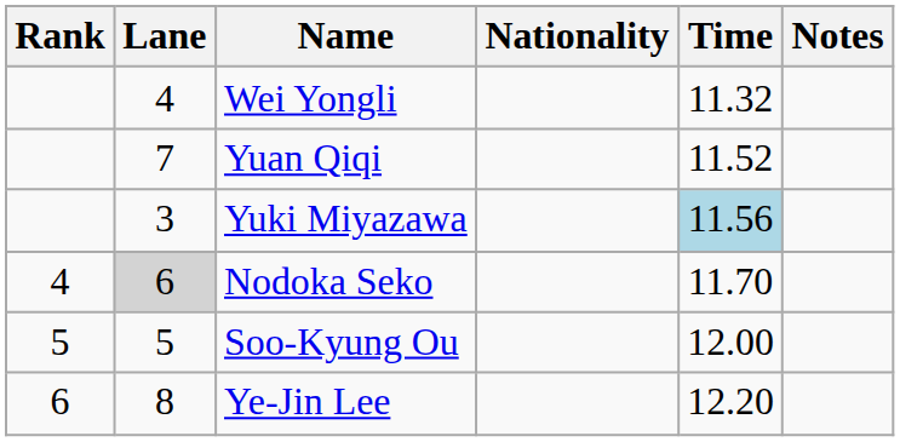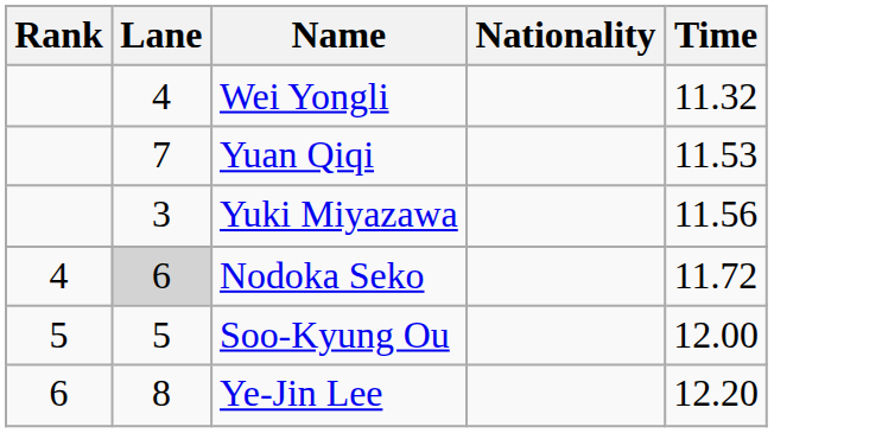 <table class="wikitable sortable" style="text-align:center">
 <tr>
 <th>Rank</th>
 <th>Lane</th>
 <th>Name</th>
 <th>Nationality</th>
 <th>Time</th>
-<th>Notes</th>
 </tr>
 <tr>
 <td align=center></td>
 <td>4</td>
 <td align=left><a href='#'>Wei Yongli</a></td>
 <td align=left></td>
 <td>11.32</td>
-<td></td>
 </tr>
 <tr>
 <td align=center></td>
 <td>7</td>
 <td align=left><a href='#'>Yuan Qiqi</a></td>
 <td align=left></td>
-<td>11.52</td>
-<td></td>
+<td>11.53</td>
 </tr>
 <tr>
 <td align=center></td>
 <td>3</td>
 <td align=left><a href='#'>Yuki Miyazawa</a></td>
 <td align=left></td>
-<td style="background: lightblue;">11.56</td>
-<td></td>
+<td>11.56</td>
 </tr>
 <tr>
 <td align=center>4</td>
 <td style="background: lightgrey;">6</td>
 <td align=left><a href='#'>Nodoka Seko</a></td>
 <td align=left></td>
-<td>11.70</td>
-<td></td>
+<td>11.72</td>
 </tr>
 <tr>
 <td align=center>5</td>
 <td>5</td>
 <td align=left><a href='#'>Soo-Kyung Ou</a></td>
 <td align=left></td>
 <td>12.00</td>
-<td></td>
 </tr>
 <tr>
 <td align=center>6</td>
 <td>8</td>
 <td align=left><a href='#'>Ye-Jin Lee</a></td>
 <td align=left></td>
 <td>12.20</td>
-<td></td>
 </tr>
 </table>
